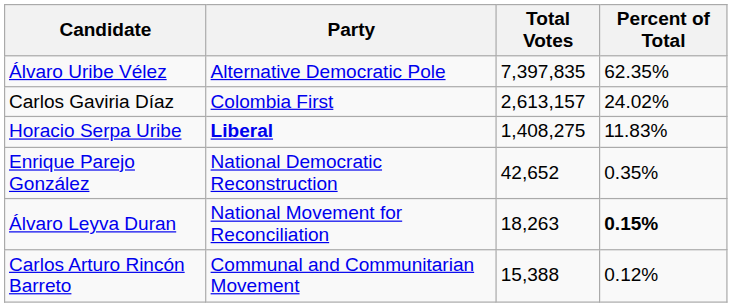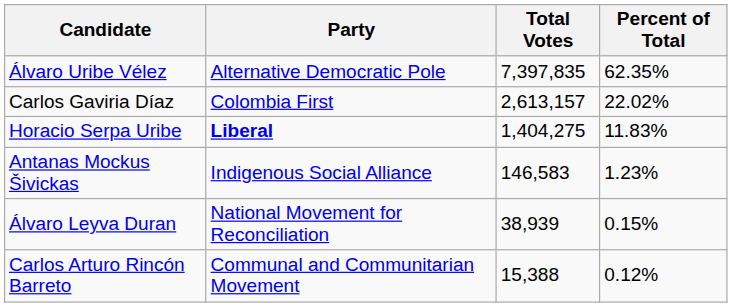 <table class="wikitable sortable">
 <tr>
 <th>Candidate</th>
 <th>Party</th>
 <th>Total Votes</th>
 <th>Percent of Total</th>
 </tr>
 <tr>
 <td><a href='#'>Álvaro Uribe Vélez</a></td>
 <td><a href='#'>Alternative Democratic Pole</a></td>
 <td>7,397,835</td>
 <td>62.35%</td>
 </tr>
 <tr>
 <td>Carlos Gaviria Díaz</td>
 <td><a href='#'>Colombia First</a></td>
 <td>2,613,157</td>
-<td>24.02%</td>
+<td>22.02%</td>
 </tr>
 <tr>
 <td><a href='#'>Horacio Serpa Uribe</a></td>
 <td><strong><a href='#'>Liberal</a></strong></td>
-<td>1,408,275</td>
+<td>1,404,275</td>
 <td>11.83%</td>
 </tr>
 <tr>
-<td><a href='#'>Enrique Parejo González</a></td>
-<td><a href='#'>National Democratic Reconstruction</a></td>
-<td>42,652</td>
-<td>0.35%</td>
+<td><a href='#'>Antanas Mockus Šivickas</a></td>
+<td><a href='#'>Indigenous Social Alliance</a></td>
+<td>146,583</td>
+<td>1.23%</td>
 </tr>
 <tr>
 <td><a href='#'>Álvaro Leyva Duran</a></td>
 <td><a href='#'>National Movement for Reconciliation</a></td>
-<td>18,263</td>
-<td><strong>0.15%</strong></td>
+<td>38,939</td>
+<td>0.15%</td>
 </tr>
 <tr>
 <td><a href='#'>Carlos Arturo Rincón Barreto</a></td>
 <td><a href='#'>Communal and Communitarian Movement</a></td>
 <td>15,388</td>
 <td>0.12%</td>
 </tr>
 </table>
